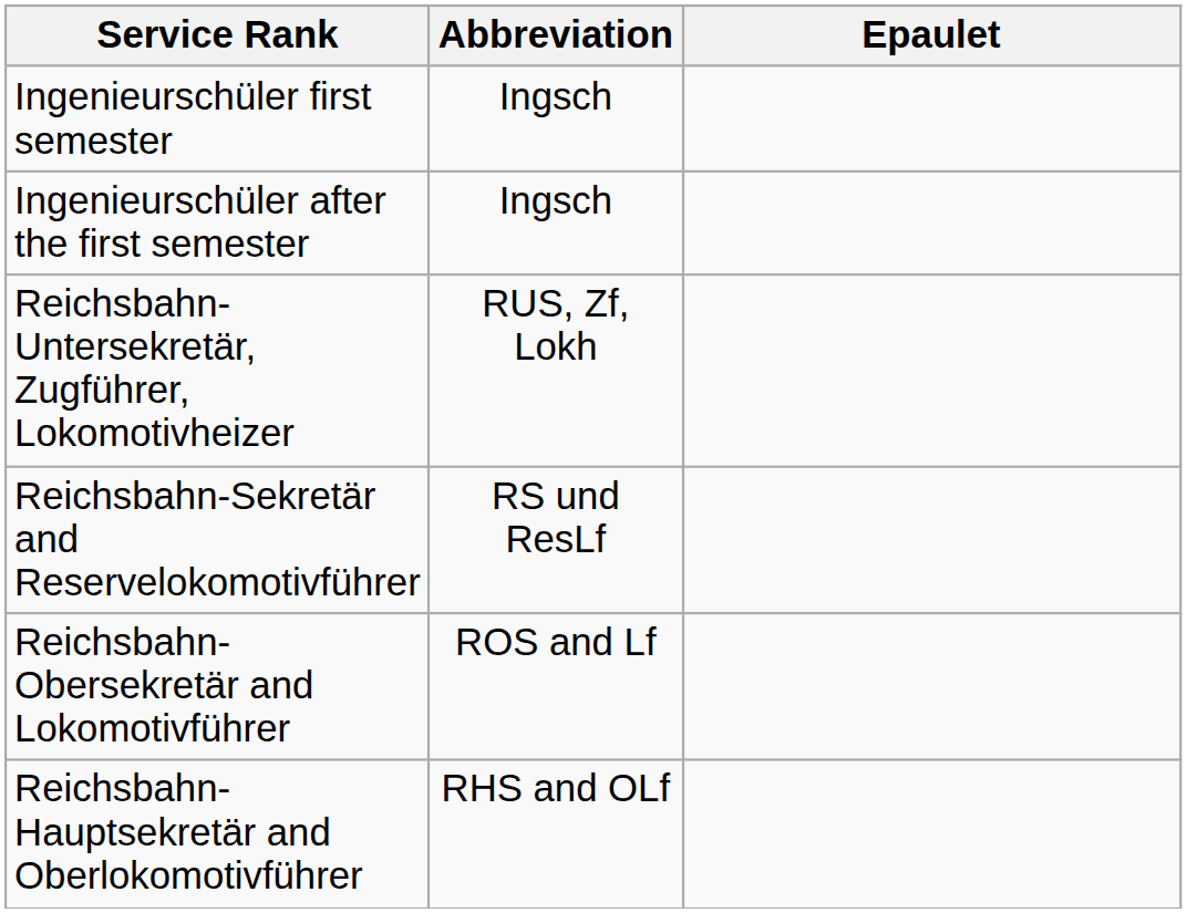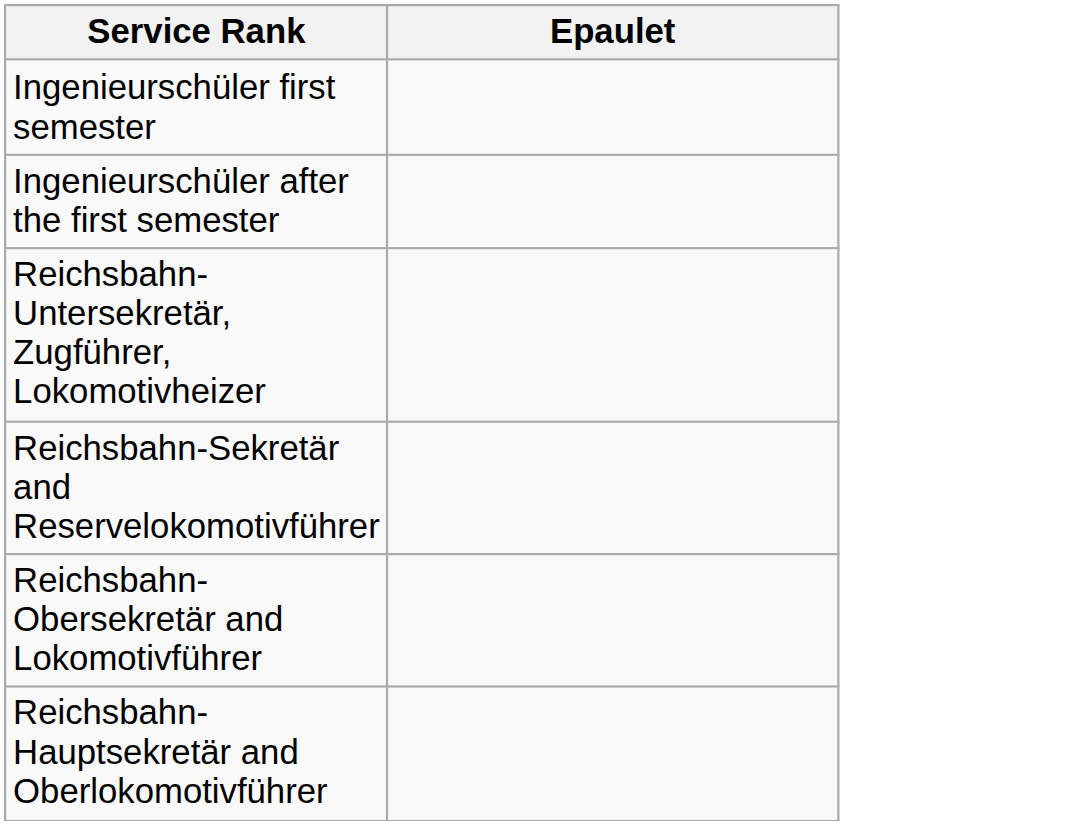 <table class="wikitable">
 <tr>
 <th width="100">Service Rank</th>
-<th width="50">Abbreviation</th>
 <th width="200">Epaulet</th>
 </tr>
 <tr>
 <td>Ingenieurschüler first semester</td>
-<td valign="top" align="center">Ingsch</td>
 <td valign="top" align="center"></td>
 </tr>
 <tr>
 <td>Ingenieurschüler after the first semester</td>
-<td valign="top" align="center">Ingsch</td>
 <td valign="top" align="center"></td>
 </tr>
 <tr>
 <td>Reichsbahn-Untersekretär, Zugführer, Lokomotivheizer</td>
-<td valign="top" align="center">RUS, Zf, Lokh</td>
 <td valign="top" align="center"></td>
 </tr>
 <tr>
 <td>Reichsbahn-Sekretär and Reservelokomotivführer</td>
-<td valign="top" align="center">RS und ResLf</td>
 <td valign="top" align="center"></td>
 </tr>
 <tr>
 <td>Reichsbahn-Obersekretär and Lokomotivführer</td>
-<td valign="top" align="center">ROS and Lf</td>
 <td valign="top" align="center"></td>
 </tr>
 <tr>
 <td>Reichsbahn-Hauptsekretär and Oberlokomotivführer</td>
-<td valign="top" align="center">RHS and OLf</td>
 <td valign="top" align="center"></td>
 </tr>
 </table>
